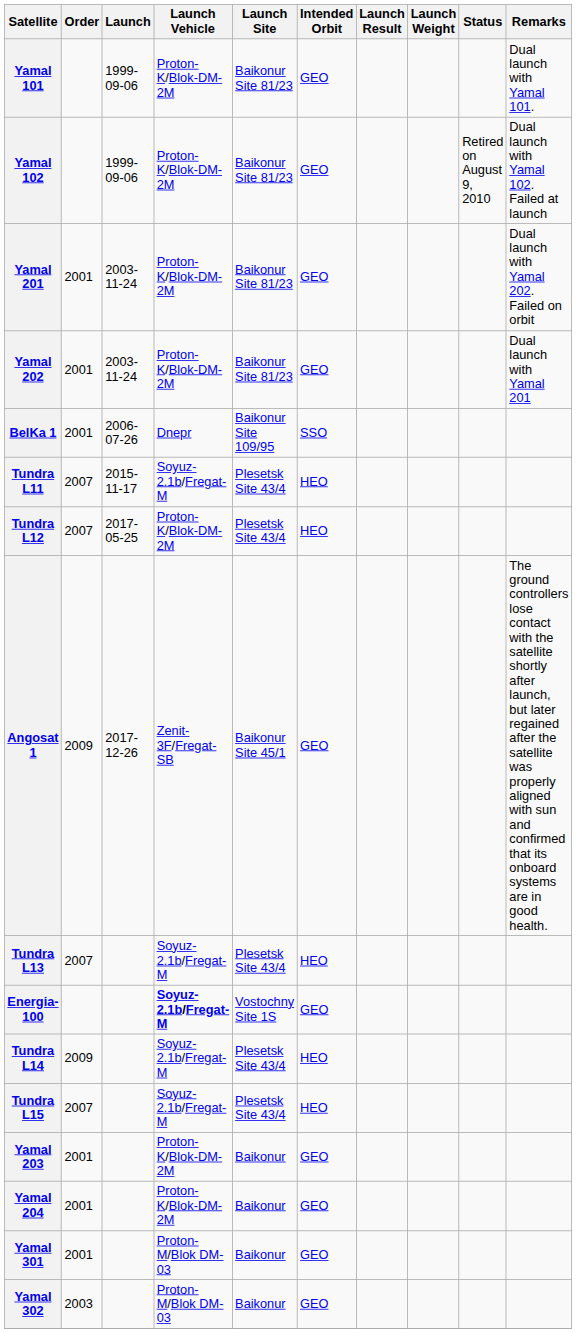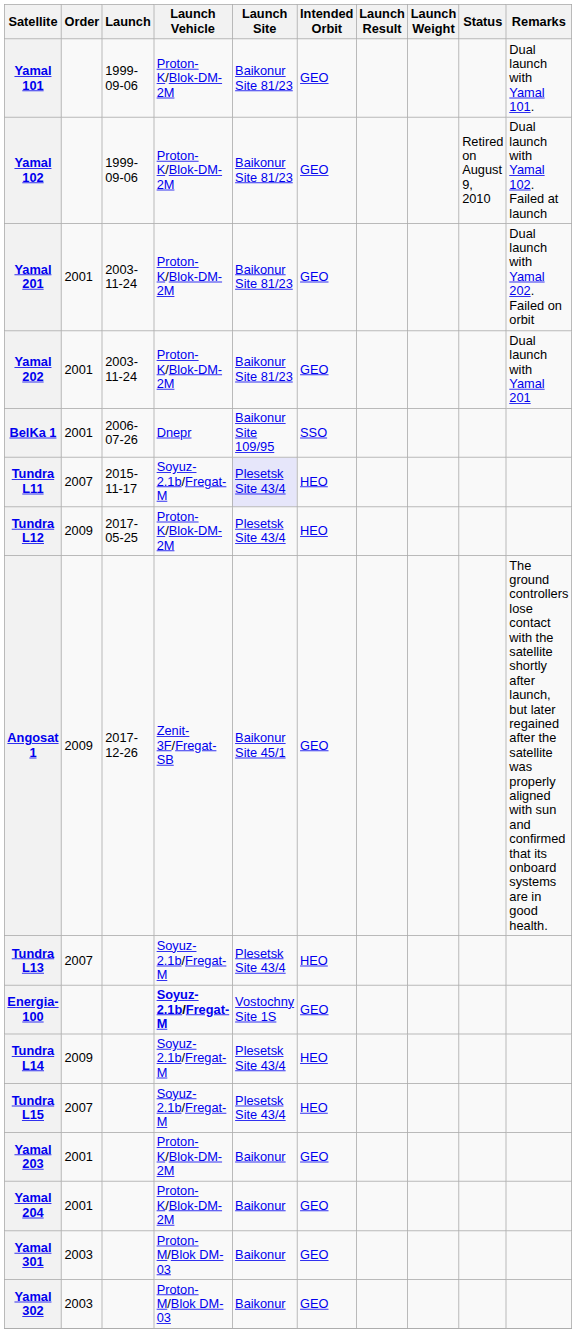 <table class="wikitable sortable mw-collapsible">
 <tr>
 <th>Satellite</th>
 <th>Order</th>
 <th>Launch</th>
 <th>Launch Vehicle</th>
 <th>Launch Site</th>
 <th>Intended Orbit</th>
 <th>Launch Result</th>
 <th>Launch Weight</th>
 <th>Status</th>
 <th>Remarks</th>
 </tr>
 <tr>
 <th><a href='#'>Yamal 101</a></th>
 <td></td>
 <td>1999-09-06</td>
 <td><a href='#'>Proton-K</a>/<a href='#'>Blok-DM-2M</a></td>
 <td><a href='#'>Baikonur</a> <a href='#'>Site 81/23</a></td>
 <td><a href='#'>GEO</a></td>
 <td></td>
 <td></td>
 <td></td>
 <td>Dual launch with <a href='#'>Yamal 101</a>.</td>
 </tr>
 <tr>
 <th><a href='#'>Yamal 102</a></th>
 <td></td>
 <td>1999-09-06</td>
 <td><a href='#'>Proton-K</a>/<a href='#'>Blok-DM-2M</a></td>
 <td><a href='#'>Baikonur</a> <a href='#'>Site 81/23</a></td>
 <td><a href='#'>GEO</a></td>
 <td></td>
 <td></td>
 <td>Retired on August 9, 2010</td>
 <td>Dual launch with <a href='#'>Yamal 102</a>. Failed at launch </td>
 </tr>
 <tr>
 <th><a href='#'>Yamal 201</a></th>
 <td>2001</td>
 <td>2003-11-24</td>
 <td><a href='#'>Proton-K</a>/<a href='#'>Blok-DM-2M</a></td>
 <td><a href='#'>Baikonur</a> <a href='#'>Site 81/23</a></td>
 <td><a href='#'>GEO</a></td>
 <td></td>
 <td></td>
 <td></td>
 <td>Dual launch with <a href='#'>Yamal 202</a>. Failed on orbit</td>
 </tr>
 <tr>
 <th><a href='#'>Yamal 202</a></th>
 <td>2001</td>
 <td>2003-11-24</td>
 <td><a href='#'>Proton-K</a>/<a href='#'>Blok-DM-2M</a></td>
 <td><a href='#'>Baikonur</a> <a href='#'>Site 81/23</a></td>
 <td><a href='#'>GEO</a></td>
 <td></td>
 <td></td>
 <td></td>
 <td>Dual launch with <a href='#'>Yamal 201</a></td>
 </tr>
 <tr>
 <th><a href='#'>BelKa 1</a></th>
 <td>2001</td>
 <td>2006-07-26</td>
 <td><a href='#'>Dnepr</a></td>
 <td><a href='#'>Baikonur</a> <a href='#'>Site 109/95</a></td>
 <td><a href='#'>SSO</a></td>
 <td></td>
 <td></td>
 <td></td>
 <td></td>
 </tr>
 <tr>
 <th><a href='#'>Tundra L11</a></th>
 <td>2007</td>
 <td>2015-11-17</td>
 <td><a href='#'>Soyuz-2.1b</a>/<a href='#'>Fregat-M</a></td>
-<td><a href='#'>Plesetsk</a> <a href='#'>Site 43/4</a></td>
+<td style="background: lavender;"><a href='#'>Plesetsk</a> <a href='#'>Site 43/4</a></td>
 <td><a href='#'>HEO</a></td>
 <td></td>
 <td></td>
 <td></td>
 <td></td>
 </tr>
 <tr>
 <th><a href='#'>Tundra L12</a></th>
-<td>2007</td>
+<td>2009</td>
 <td>2017-05-25</td>
 <td><a href='#'>Proton-K</a>/<a href='#'>Blok-DM-2M</a></td>
 <td><a href='#'>Plesetsk</a> <a href='#'>Site 43/4</a></td>
 <td><a href='#'>HEO</a></td>
 <td></td>
 <td></td>
 <td></td>
 <td></td>
 </tr>
 <tr>
 <th><a href='#'>Angosat 1</a></th>
 <td>2009</td>
 <td>2017-12-26</td>
 <td><a href='#'>Zenit-3F</a>/<a href='#'>Fregat-SB</a></td>
 <td><a href='#'>Baikonur</a> <a href='#'>Site 45/1</a></td>
 <td><a href='#'>GEO</a></td>
 <td></td>
 <td></td>
 <td></td>
 <td>The ground controllers lose contact with the satellite shortly after launch, but later regained after the satellite was properly aligned with sun and confirmed that its onboard systems are in good health.</td>
 </tr>
 <tr>
 <th><a href='#'>Tundra L13</a></th>
 <td>2007</td>
 <td></td>
 <td><a href='#'>Soyuz-2.1b</a>/<a href='#'>Fregat-M</a></td>
 <td><a href='#'>Plesetsk</a> <a href='#'>Site 43/4</a></td>
 <td><a href='#'>HEO</a></td>
 <td></td>
 <td></td>
 <td></td>
 <td></td>
 </tr>
 <tr>
 <th><a href='#'>Energia-100</a></th>
 <td></td>
 <td></td>
 <td><strong><a href='#'>Soyuz-2.1b</a>/<a href='#'>Fregat-M</a></strong></td>
 <td><a href='#'>Vostochny</a> <a href='#'>Site 1S</a></td>
 <td><a href='#'>GEO</a></td>
 <td></td>
 <td></td>
 <td></td>
 <td></td>
 </tr>
 <tr>
 <th><a href='#'>Tundra L14</a></th>
 <td>2009</td>
 <td></td>
 <td><a href='#'>Soyuz-2.1b</a>/<a href='#'>Fregat-M</a></td>
 <td><a href='#'>Plesetsk</a> <a href='#'>Site 43/4</a></td>
 <td><a href='#'>HEO</a></td>
 <td></td>
 <td></td>
 <td></td>
 <td></td>
 </tr>
 <tr>
 <th><a href='#'>Tundra L15</a></th>
 <td>2007</td>
 <td></td>
 <td><a href='#'>Soyuz-2.1b</a>/<a href='#'>Fregat-M</a></td>
 <td><a href='#'>Plesetsk</a> <a href='#'>Site 43/4</a></td>
 <td><a href='#'>HEO</a></td>
 <td></td>
 <td></td>
 <td></td>
 <td></td>
 </tr>
 <tr>
 <th><a href='#'>Yamal 203</a></th>
 <td>2001</td>
 <td></td>
 <td><a href='#'>Proton-K</a>/<a href='#'>Blok-DM-2M</a></td>
 <td><a href='#'>Baikonur</a></td>
 <td><a href='#'>GEO</a></td>
 <td></td>
 <td></td>
 <td></td>
 <td></td>
 </tr>
 <tr>
 <th><a href='#'>Yamal 204</a></th>
 <td>2001</td>
 <td></td>
 <td><a href='#'>Proton-K</a>/<a href='#'>Blok-DM-2M</a></td>
 <td><a href='#'>Baikonur</a></td>
 <td><a href='#'>GEO</a></td>
 <td></td>
 <td></td>
 <td></td>
 <td></td>
 </tr>
 <tr>
 <th><a href='#'>Yamal 301</a></th>
-<td>2001</td>
+<td>2003</td>
 <td></td>
 <td><a href='#'>Proton-M</a>/<a href='#'>Blok DM-03</a></td>
 <td><a href='#'>Baikonur</a></td>
 <td><a href='#'>GEO</a></td>
 <td></td>
 <td></td>
 <td></td>
 <td></td>
 </tr>
 <tr>
 <th><a href='#'>Yamal 302</a></th>
 <td>2003</td>
 <td></td>
 <td><a href='#'>Proton-M</a>/<a href='#'>Blok DM-03</a></td>
 <td><a href='#'>Baikonur</a></td>
 <td><a href='#'>GEO</a></td>
 <td></td>
 <td></td>
 <td></td>
 <td></td>
 </tr>
 <tr>
 </tr>
 </table>
